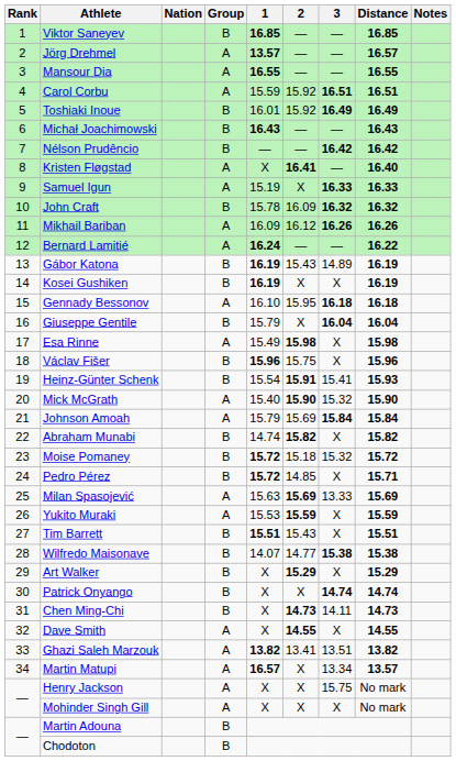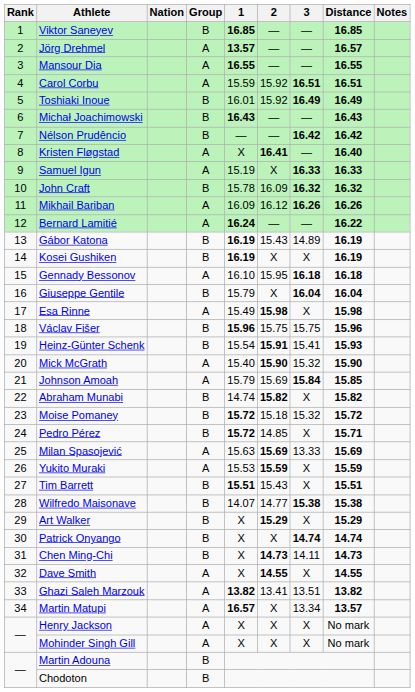 <table class="wikitable sortable" style="text-align:center">
 <tr>
 <th>Rank</th>
 <th>Athlete</th>
 <th>Nation</th>
 <th>Group</th>
 <th>1</th>
 <th>2</th>
 <th>3</th>
 <th>Distance</th>
 <th>Notes</th>
 </tr>
 <tr bgcolor=bbf3bb>
 <td>1</td>
 <td align=left><a href='#'>Viktor Saneyev</a></td>
 <td align=left></td>
 <td>B</td>
 <td><strong>16.85</strong></td>
 <td data-sort-value=1.00>—</td>
 <td data-sort-value=1.00>—</td>
 <td><strong>16.85</strong></td>
 <td></td>
 </tr>
 <tr bgcolor=bbf3bb>
 <td>2</td>
 <td align=left><a href='#'>Jörg Drehmel</a></td>
 <td align=left></td>
 <td>A</td>
 <td><strong>13.57</strong></td>
 <td data-sort-value=1.00>—</td>
 <td data-sort-value=1.00>—</td>
 <td><strong>16.57</strong></td>
 <td></td>
 </tr>
 <tr bgcolor=bbf3bb>
 <td>3</td>
 <td align=left><a href='#'>Mansour Dia</a></td>
 <td align=left></td>
 <td>A</td>
 <td><strong>16.55</strong></td>
 <td data-sort-value=1.00>—</td>
 <td data-sort-value=1.00>—</td>
 <td><strong>16.55</strong></td>
 <td></td>
 </tr>
 <tr bgcolor=bbf3bb>
 <td>4</td>
 <td align=left><a href='#'>Carol Corbu</a></td>
 <td align=left></td>
 <td>A</td>
 <td>15.59</td>
 <td>15.92</td>
 <td><strong>16.51</strong></td>
 <td><strong>16.51</strong></td>
 <td></td>
 </tr>
 <tr bgcolor=bbf3bb>
 <td>5</td>
 <td align=left><a href='#'>Toshiaki Inoue</a></td>
 <td align=left></td>
 <td>B</td>
 <td>16.01</td>
 <td>15.92</td>
 <td><strong>16.49</strong></td>
 <td><strong>16.49</strong></td>
 <td></td>
 </tr>
 <tr bgcolor=bbf3bb>
 <td>6</td>
 <td align=left><a href='#'>Michał Joachimowski</a></td>
 <td align=left></td>
 <td>B</td>
 <td><strong>16.43</strong></td>
 <td data-sort-value=1.00>—</td>
 <td data-sort-value=1.00>—</td>
 <td><strong>16.43</strong></td>
 <td></td>
 </tr>
 <tr bgcolor=bbf3bb>
 <td>7</td>
 <td align=left><a href='#'>Nélson Prudêncio</a></td>
 <td align=left></td>
 <td>B</td>
 <td data-sort-value=1.00>—</td>
 <td data-sort-value=1.00>—</td>
 <td><strong>16.42</strong></td>
 <td><strong>16.42</strong></td>
 <td></td>
 </tr>
 <tr bgcolor=bbf3bb>
 <td>8</td>
 <td align=left><a href='#'>Kristen Fløgstad</a></td>
 <td align=left></td>
 <td>A</td>
 <td data-sort-value=1.00>X</td>
 <td><strong>16.41</strong></td>
 <td data-sort-value=1.00>—</td>
 <td><strong>16.40</strong></td>
 <td></td>
 </tr>
 <tr bgcolor=bbf3bb>
 <td>9</td>
 <td align=left><a href='#'>Samuel Igun</a></td>
 <td align=left></td>
 <td>A</td>
 <td>15.19</td>
 <td data-sort-value=1.00>X</td>
 <td><strong>16.33</strong></td>
 <td><strong>16.33</strong></td>
 <td></td>
 </tr>
 <tr bgcolor=bbf3bb>
 <td>10</td>
 <td align=left><a href='#'>John Craft</a></td>
 <td align=left></td>
 <td>B</td>
 <td>15.78</td>
 <td>16.09</td>
 <td><strong>16.32</strong></td>
 <td><strong>16.32</strong></td>
 <td></td>
 </tr>
 <tr bgcolor=bbf3bb>
 <td>11</td>
 <td align=left><a href='#'>Mikhail Bariban</a></td>
 <td align=left></td>
 <td>A</td>
 <td>16.09</td>
 <td>16.12</td>
 <td><strong>16.26</strong></td>
 <td><strong>16.26</strong></td>
 <td></td>
 </tr>
 <tr bgcolor=bbf3bb>
 <td>12</td>
 <td align=left><a href='#'>Bernard Lamitié</a></td>
 <td align=left></td>
 <td>A</td>
 <td><strong>16.24</strong></td>
 <td data-sort-value=1.00>—</td>
 <td data-sort-value=1.00>—</td>
 <td><strong>16.22</strong></td>
 <td></td>
 </tr>
 <tr>
 <td>13</td>
 <td align=left><a href='#'>Gábor Katona</a></td>
 <td align=left></td>
 <td>B</td>
 <td><strong>16.19</strong></td>
 <td>15.43</td>
 <td>14.89</td>
 <td><strong>16.19</strong></td>
 <td></td>
 </tr>
 <tr>
 <td>14</td>
 <td align=left><a href='#'>Kosei Gushiken</a></td>
 <td align=left></td>
 <td>B</td>
 <td><strong>16.19</strong></td>
 <td data-sort-value=1.00>X</td>
 <td data-sort-value=1.00>X</td>
 <td><strong>16.19</strong></td>
 </tr>
 <tr>
 <td>15</td>
 <td align=left><a href='#'>Gennady Bessonov</a></td>
 <td align=left></td>
 <td>A</td>
 <td>16.10</td>
 <td>15.95</td>
 <td><strong>16.18</strong></td>
 <td><strong>16.18</strong></td>
 <td></td>
 </tr>
 <tr>
 <td>16</td>
 <td align=left><a href='#'>Giuseppe Gentile</a></td>
 <td align=left></td>
 <td>B</td>
 <td>15.79</td>
 <td data-sort-value=1.00>X</td>
 <td><strong>16.04</strong></td>
 <td><strong>16.04</strong></td>
 <td></td>
 </tr>
 <tr>
 <td>17</td>
 <td align=left><a href='#'>Esa Rinne</a></td>
 <td align=left></td>
 <td>A</td>
 <td>15.49</td>
 <td><strong>15.98</strong></td>
 <td data-sort-value=1.00>X</td>
 <td><strong>15.98</strong></td>
 <td></td>
 </tr>
 <tr>
 <td>18</td>
 <td align=left><a href='#'>Václav Fišer</a></td>
 <td align=left></td>
 <td>B</td>
 <td><strong>15.96</strong></td>
 <td>15.75</td>
-<td data-sort-value=1.00>X</td>
+<td>15.75</td>
 <td><strong>15.96</strong></td>
 <td></td>
 </tr>
 <tr>
 <td>19</td>
 <td align=left><a href='#'>Heinz-Günter Schenk</a></td>
 <td align=left></td>
 <td>B</td>
 <td>15.54</td>
 <td><strong>15.91</strong></td>
 <td>15.41</td>
 <td><strong>15.93</strong></td>
 <td></td>
 </tr>
 <tr>
 <td>20</td>
 <td align=left><a href='#'>Mick McGrath</a></td>
 <td align=left></td>
 <td>A</td>
 <td>15.40</td>
 <td><strong>15.90</strong></td>
 <td>15.32</td>
 <td><strong>15.90</strong></td>
 <td></td>
 </tr>
 <tr>
 <td>21</td>
 <td align=left><a href='#'>Johnson Amoah</a></td>
 <td align=left></td>
 <td>A</td>
 <td>15.79</td>
 <td>15.69</td>
 <td><strong>15.84</strong></td>
-<td><strong>15.84</strong></td>
+<td><strong>15.85</strong></td>
 <td></td>
 </tr>
 <tr>
 <td>22</td>
 <td align=left><a href='#'>Abraham Munabi</a></td>
 <td align=left></td>
 <td>B</td>
 <td>14.74</td>
 <td><strong>15.82</strong></td>
 <td data-sort-value=1.00>X</td>
 <td><strong>15.82</strong></td>
 <td></td>
 </tr>
 <tr>
 <td>23</td>
 <td align=left><a href='#'>Moise Pomaney</a></td>
 <td align=left></td>
 <td>B</td>
 <td><strong>15.72</strong></td>
 <td>15.18</td>
 <td>15.32</td>
 <td><strong>15.72</strong></td>
 <td></td>
 </tr>
 <tr>
 <td>24</td>
 <td align=left><a href='#'>Pedro Pérez</a></td>
 <td align=left></td>
 <td>B</td>
 <td><strong>15.72</strong></td>
 <td>14.85</td>
 <td data-sort-value=1.00>X</td>
 <td><strong>15.71</strong></td>
 <td></td>
 </tr>
 <tr>
 <td>25</td>
 <td align=left><a href='#'>Milan Spasojević</a></td>
 <td align=left></td>
 <td>A</td>
 <td>15.63</td>
 <td><strong>15.69</strong></td>
 <td>13.33</td>
 <td><strong>15.69</strong></td>
 <td></td>
 </tr>
 <tr>
 <td>26</td>
 <td align=left><a href='#'>Yukito Muraki</a></td>
 <td align=left></td>
 <td>A</td>
 <td>15.53</td>
 <td><strong>15.59</strong></td>
 <td data-sort-value=1.00>X</td>
 <td><strong>15.59</strong></td>
 <td></td>
 </tr>
 <tr>
 <td>27</td>
 <td align=left><a href='#'>Tim Barrett</a></td>
 <td align=left></td>
 <td>B</td>
 <td><strong>15.51</strong></td>
 <td>15.43</td>
 <td data-sort-value=1.00>X</td>
 <td><strong>15.51</strong></td>
 <td></td>
 </tr>
 <tr>
 <td>28</td>
 <td align=left><a href='#'>Wilfredo Maisonave</a></td>
 <td align=left></td>
 <td>B</td>
 <td>14.07</td>
 <td>14.77</td>
 <td><strong>15.38</strong></td>
 <td><strong>15.38</strong></td>
 <td></td>
 </tr>
 <tr>
 <td>29</td>
 <td align=left><a href='#'>Art Walker</a></td>
 <td align=left></td>
 <td>B</td>
 <td data-sort-value=1.00>X</td>
 <td><strong>15.29</strong></td>
 <td data-sort-value=1.00>X</td>
 <td><strong>15.29</strong></td>
 <td></td>
 </tr>
 <tr>
 <td>30</td>
 <td align=left><a href='#'>Patrick Onyango</a></td>
 <td align=left></td>
 <td>B</td>
 <td data-sort-value=1.00>X</td>
 <td data-sort-value=1.00>X</td>
 <td><strong>14.74</strong></td>
 <td><strong>14.74</strong></td>
 <td></td>
 </tr>
 <tr>
 <td>31</td>
 <td align=left><a href='#'>Chen Ming-Chi</a></td>
 <td align=left></td>
 <td>B</td>
 <td data-sort-value=1.00>X</td>
 <td><strong>14.73</strong></td>
 <td>14.11</td>
 <td><strong>14.73</strong></td>
 <td></td>
 </tr>
 <tr>
 <td>32</td>
 <td align=left><a href='#'>Dave Smith</a></td>
 <td align=left></td>
 <td>A</td>
 <td data-sort-value=1.00>X</td>
 <td><strong>14.55</strong></td>
 <td data-sort-value=1.00>X</td>
 <td><strong>14.55</strong></td>
 <td></td>
 </tr>
 <tr>
 <td>33</td>
 <td align=left><a href='#'>Ghazi Saleh Marzouk</a></td>
 <td align=left></td>
 <td>A</td>
 <td><strong>13.82</strong></td>
 <td>13.41</td>
 <td>13.51</td>
 <td><strong>13.82</strong></td>
 <td></td>
 </tr>
 <tr>
 <td>34</td>
 <td align=left><a href='#'>Martin Matupi</a></td>
 <td align=left></td>
 <td>A</td>
 <td><strong>16.57</strong></td>
 <td data-sort-value=1.00>X</td>
 <td>13.34</td>
 <td><strong>13.57</strong></td>
 <td></td>
 </tr>
 <tr>
 <td rowspan=2 data-sort-value=35>—</td>
 <td align=left><a href='#'>Henry Jackson</a></td>
 <td align=left></td>
 <td>A</td>
 <td data-sort-value=1.00>X</td>
 <td data-sort-value=1.00>X</td>
-<td>15.75</td>
+<td data-sort-value=1.00>X</td>
 <td data-sort-value=1.00>No mark</td>
 <td></td>
 </tr>
 <tr>
 <td align=left><a href='#'>Mohinder Singh Gill</a></td>
 <td align=left></td>
 <td>A</td>
 <td data-sort-value=1.00>X</td>
 <td data-sort-value=1.00>X</td>
 <td data-sort-value=1.00>X</td>
 <td data-sort-value=1.00>No mark</td>
 <td></td>
 </tr>
 <tr>
 <td rowspan=2 data-sort-value=37>—</td>
 <td align=left><a href='#'>Martin Adouna</a></td>
 <td align=left></td>
 <td>B</td>
 <td colspan=4 data-sort-value=0.00></td>
 <td></td>
 </tr>
 <tr>
 <td align=left>Chodoton</td>
 <td align=left></td>
 <td>B</td>
 <td colspan=4 data-sort-value=0.00></td>
 <td></td>
 </tr>
 </table>
